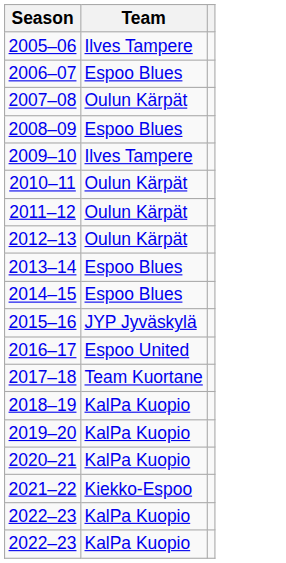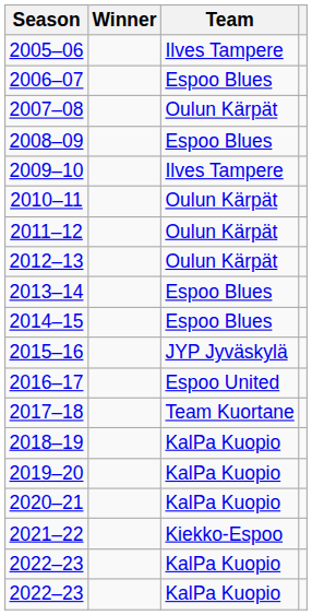 <table class="wikitable sortable">
 <tr>
 <th>Season</th>
+<th>Winner</th>
 <th>Team</th>
 <th></th>
 </tr>
 <tr>
 <td align=center><a href='#'>2005–06</a></td>
+<td></td>
 <td><a href='#'>Ilves Tampere</a></td>
 <td align=center></td>
 </tr>
 <tr>
 <td align=center><a href='#'>2006–07</a></td>
+<td></td>
 <td><a href='#'>Espoo Blues</a></td>
 <td align=center></td>
 </tr>
 <tr>
 <td align=center><a href='#'>2007–08</a></td>
+<td></td>
 <td><a href='#'>Oulun Kärpät</a></td>
 <td align=center></td>
 </tr>
 <tr>
 <td align=center><a href='#'>2008–09</a></td>
+<td></td>
 <td><a href='#'>Espoo Blues</a></td>
 <td align=center></td>
 </tr>
 <tr>
 <td align=center><a href='#'>2009–10</a></td>
+<td></td>
 <td><a href='#'>Ilves Tampere</a></td>
 <td align=center></td>
 </tr>
 <tr>
 <td align=center><a href='#'>2010–11</a></td>
+<td></td>
 <td><a href='#'>Oulun Kärpät</a></td>
 <td align=center></td>
 </tr>
 <tr>
 <td align=center><a href='#'>2011–12</a></td>
+<td></td>
 <td><a href='#'>Oulun Kärpät</a></td>
 <td align=center></td>
 </tr>
 <tr>
 <td align=center><a href='#'>2012–13</a></td>
+<td></td>
 <td><a href='#'>Oulun Kärpät</a></td>
 <td align=center></td>
 </tr>
 <tr>
 <td align=center><a href='#'>2013–14</a></td>
+<td></td>
 <td><a href='#'>Espoo Blues</a></td>
 <td align=center></td>
 </tr>
 <tr>
 <td align=center><a href='#'>2014–15</a></td>
+<td></td>
 <td><a href='#'>Espoo Blues</a></td>
 <td align=center></td>
 </tr>
 <tr>
 <td align=center><a href='#'>2015–16</a></td>
+<td></td>
 <td><a href='#'>JYP Jyväskylä</a></td>
 <td align=center></td>
 </tr>
 <tr>
 <td align=center><a href='#'>2016–17</a></td>
+<td></td>
 <td><a href='#'>Espoo United</a></td>
 <td align=center></td>
 </tr>
 <tr>
 <td align=center><a href='#'>2017–18</a></td>
+<td></td>
 <td><a href='#'>Team Kuortane</a></td>
 <td align=center></td>
 </tr>
 <tr>
 <td align=center><a href='#'>2018–19</a></td>
+<td></td>
 <td><a href='#'>KalPa Kuopio</a></td>
 <td align=center></td>
 </tr>
 <tr>
 <td align=center><a href='#'>2019–20</a></td>
+<td></td>
 <td><a href='#'>KalPa Kuopio</a></td>
 <td align=center></td>
 </tr>
 <tr>
 <td align=center><a href='#'>2020–21</a></td>
+<td></td>
 <td><a href='#'>KalPa Kuopio</a></td>
 <td align=center></td>
 </tr>
 <tr>
 <td align=center><a href='#'>2021–22</a></td>
+<td></td>
 <td><a href='#'>Kiekko-Espoo</a></td>
 <td align=center></td>
 </tr>
 <tr>
 <td align=center><a href='#'>2022–23</a></td>
+<td></td>
 <td><a href='#'>KalPa Kuopio</a></td>
 <td align=center></td>
 </tr>
 <tr>
 <td align=center><a href='#'>2022–23</a></td>
+<td></td>
 <td><a href='#'>KalPa Kuopio</a></td>
 <td align=center></td>
 </tr>
 </table>
